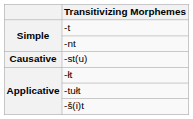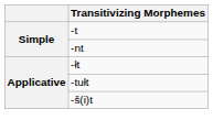 <table class="wikitable">
 <tr>
 <th></th>
 <th>Transitivizing Morphemes</th>
 </tr>
 <tr>
 <th rowspan="2">Simple</th>
 <td>-t</td>
 </tr>
 <tr>
 <td>-nt</td>
 </tr>
 <tr>
-<th>Causative</th>
-<td>-st(u)</td>
-</tr>
-<tr>
 <th rowspan="3">Applicative</th>
 <td>-łt</td>
 </tr>
 <tr>
 <td>-tułt</td>
 </tr>
 <tr>
 <td>-š(i)t</td>
 </tr>
 </table>
